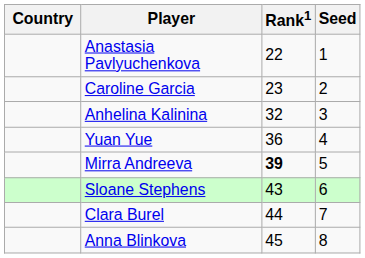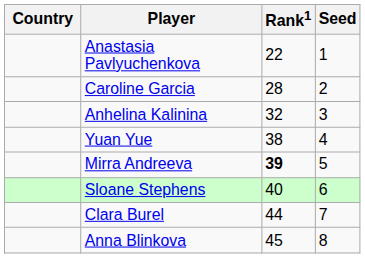 <table class="sortable wikitable">
 <tr>
 <th width="70">Country</th>
 <th width="175">Player</th>
 <th>Rank<sup>1</sup></th>
 <th>Seed</th>
 </tr>
 <tr>
 <td></td>
 <td><a href='#'>Anastasia Pavlyuchenkova</a></td>
 <td>22</td>
 <td>1</td>
 </tr>
 <tr>
 <td></td>
 <td><a href='#'>Caroline Garcia</a></td>
-<td>23</td>
+<td>28</td>
 <td>2</td>
 </tr>
 <tr>
 <td></td>
 <td><a href='#'>Anhelina Kalinina</a></td>
 <td>32</td>
 <td>3</td>
 </tr>
 <tr>
 <td></td>
 <td><a href='#'>Yuan Yue</a></td>
-<td>36</td>
+<td>38</td>
 <td>4</td>
 </tr>
 <tr>
 <td></td>
 <td><a href='#'>Mirra Andreeva</a></td>
 <td><strong>39</strong></td>
 <td>5</td>
 </tr>
 <tr style="background:#cfc;">
 <td></td>
 <td><a href='#'>Sloane Stephens</a></td>
-<td>43</td>
+<td>40</td>
 <td>6</td>
 </tr>
 <tr>
 <td></td>
 <td><a href='#'>Clara Burel</a></td>
 <td>44</td>
 <td>7</td>
 </tr>
 <tr>
 <td></td>
 <td><a href='#'>Anna Blinkova</a></td>
 <td>45</td>
 <td>8</td>
 </tr>
 </table>
